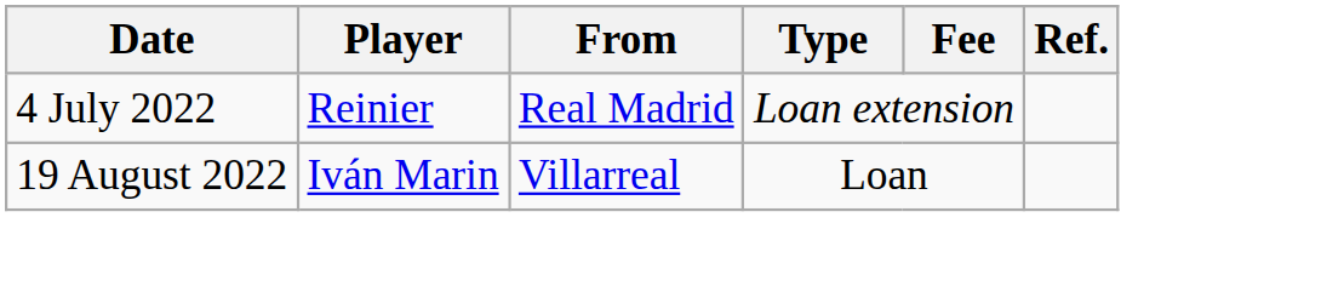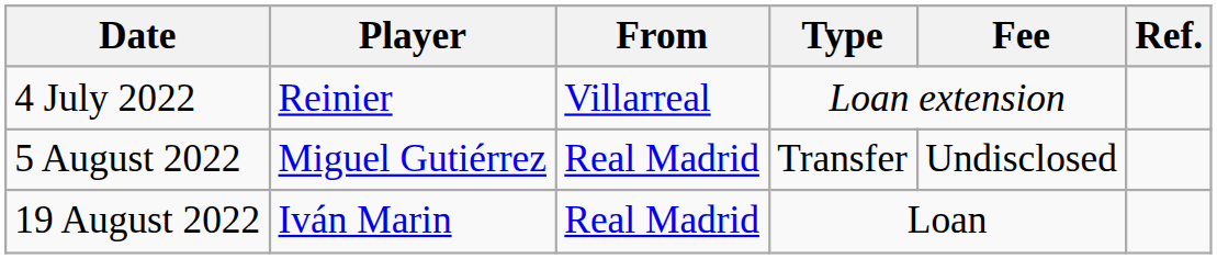 <table class="wikitable">
 <tr>
 <th>Date</th>
 <th>Player</th>
 <th>From</th>
 <th>Type</th>
 <th>Fee</th>
 <th>Ref.</th>
 </tr>
 <tr>
 <td>4 July 2022</td>
 <td> <a href='#'>Reinier</a></td>
+<td><a href='#'>Villarreal</a></td>
+<td colspan=2 align=center><em>Loan extension</em></td>
+<td align=center></td>
+</tr>
+<tr>
+<td>5 August 2022</td>
+<td> <a href='#'>Miguel Gutiérrez</a></td>
 <td><a href='#'>Real Madrid</a></td>
-<td colspan=2 align=center><em>Loan extension</em></td>
+<td align=center>Transfer</td>
+<td align=center>Undisclosed</td>
 <td align=center></td>
 </tr>
 <tr>
 <td>19 August 2022</td>
 <td> <a href='#'>Iván Marin</a></td>
-<td><a href='#'>Villarreal</a></td>
+<td><a href='#'>Real Madrid</a></td>
 <td colspan=2 align=center>Loan</td>
 <td align=center></td>
 </tr>
 </table>
